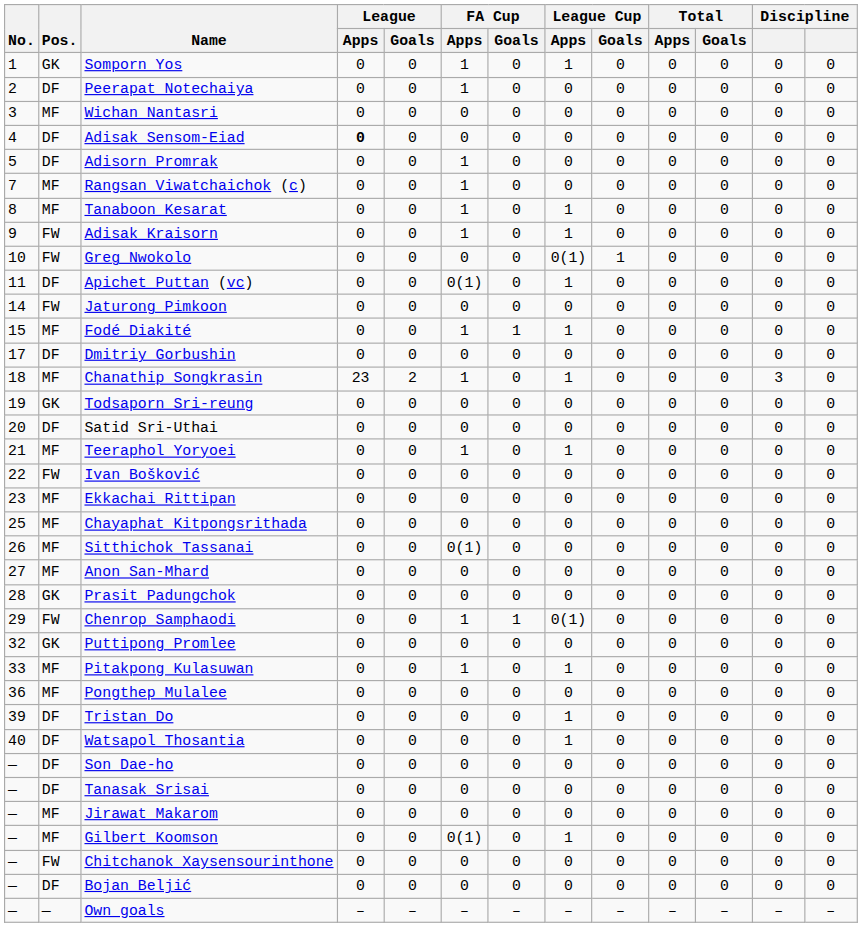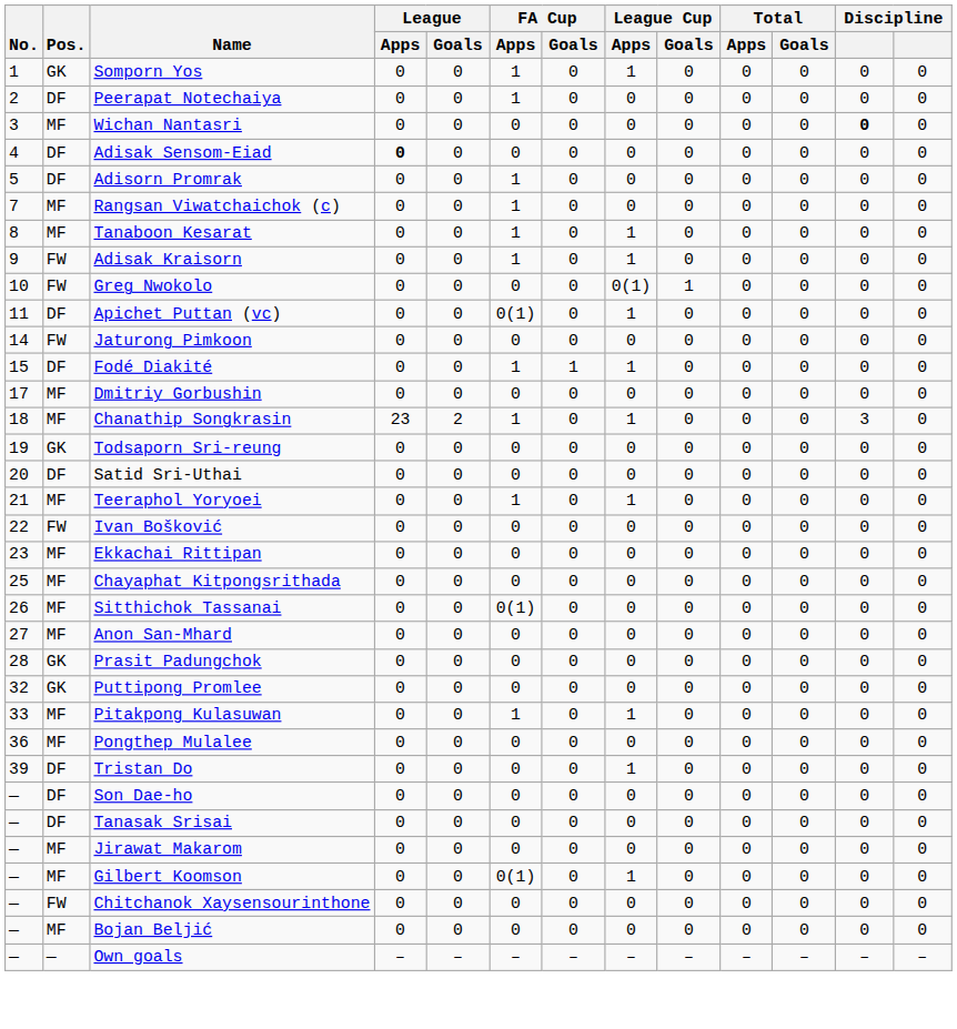 <table class="wikitable" style="text-align:center">
 <tr>
 <th rowspan="2" valign="bottom">No.</th>
 <th rowspan="2" valign="bottom">Pos.</th>
 <th rowspan="2" valign="bottom">Name</th>
 <th colspan="2" width="85">League</th>
 <th colspan="2" width="85">FA Cup</th>
 <th colspan="2" width="85">League Cup</th>
 <th colspan="2" width="85">Total</th>
 <th colspan="2" width="85">Discipline</th>
 </tr>
 <tr>
 <th>Apps</th>
 <th>Goals</th>
 <th>Apps</th>
 <th>Goals</th>
 <th>Apps</th>
 <th>Goals</th>
 <th>Apps</th>
 <th>Goals</th>
 <th></th>
 <th></th>
 </tr>
 <tr>
 <td align="left">1</td>
 <td align="left">GK</td>
 <td align="left"> <a href='#'>Somporn Yos</a></td>
 <td>0</td>
 <td>0</td>
 <td>1</td>
 <td>0</td>
 <td>1</td>
 <td>0</td>
 <td>0</td>
 <td>0</td>
 <td>0</td>
 <td>0</td>
 </tr>
 <tr>
 <td align="left">2</td>
 <td align="left">DF</td>
 <td align="left"> <a href='#'>Peerapat Notechaiya</a></td>
 <td>0</td>
 <td>0</td>
 <td>1</td>
 <td>0</td>
 <td>0</td>
 <td>0</td>
 <td>0</td>
 <td>0</td>
 <td>0</td>
 <td>0</td>
 </tr>
 <tr>
 <td align="left">3</td>
 <td align="left">MF</td>
 <td align="left"> <a href='#'>Wichan Nantasri</a></td>
 <td>0</td>
 <td>0</td>
 <td>0</td>
 <td>0</td>
 <td>0</td>
 <td>0</td>
 <td>0</td>
 <td>0</td>
-<td>0</td>
+<td><strong>0</strong></td>
 <td>0</td>
 </tr>
 <tr>
 <td align="left">4</td>
 <td align="left">DF</td>
 <td align="left"> <a href='#'>Adisak Sensom-Eiad</a></td>
 <td><strong>0</strong></td>
 <td>0</td>
 <td>0</td>
 <td>0</td>
 <td>0</td>
 <td>0</td>
 <td>0</td>
 <td>0</td>
 <td>0</td>
 <td>0</td>
 </tr>
 <tr>
 <td align="left">5</td>
 <td align="left">DF</td>
 <td align="left"> <a href='#'>Adisorn Promrak</a></td>
 <td>0</td>
 <td>0</td>
 <td>1</td>
 <td>0</td>
 <td>0</td>
 <td>0</td>
 <td>0</td>
 <td>0</td>
 <td>0</td>
 <td>0</td>
 </tr>
 <tr>
 <td align="left">7</td>
 <td align="left">MF</td>
 <td align="left"> <a href='#'>Rangsan Viwatchaichok</a> (<a href='#'>c</a>)</td>
 <td>0</td>
 <td>0</td>
 <td>1</td>
 <td>0</td>
 <td>0</td>
 <td>0</td>
 <td>0</td>
 <td>0</td>
 <td>0</td>
 <td>0</td>
 </tr>
 <tr>
 <td align="left">8</td>
 <td align="left">MF</td>
 <td align="left"> <a href='#'>Tanaboon Kesarat</a></td>
 <td>0</td>
 <td>0</td>
 <td>1</td>
 <td>0</td>
 <td>1</td>
 <td>0</td>
 <td>0</td>
 <td>0</td>
 <td>0</td>
 <td>0</td>
 </tr>
 <tr>
 <td align="left">9</td>
 <td align="left">FW</td>
 <td align="left"> <a href='#'>Adisak Kraisorn</a></td>
 <td>0</td>
 <td>0</td>
 <td>1</td>
 <td>0</td>
 <td>1</td>
 <td>0</td>
 <td>0</td>
 <td>0</td>
 <td>0</td>
 <td>0</td>
 </tr>
 <tr>
 <td align="left">10</td>
 <td align="left">FW</td>
 <td align="left"> <a href='#'>Greg Nwokolo</a></td>
 <td>0</td>
 <td>0</td>
 <td>0</td>
 <td>0</td>
 <td>0(1)</td>
 <td>1</td>
 <td>0</td>
 <td>0</td>
 <td>0</td>
 <td>0</td>
 </tr>
 <tr>
 <td align="left">11</td>
 <td align="left">DF</td>
 <td align="left"> <a href='#'>Apichet Puttan</a> (<a href='#'>vc</a>)</td>
 <td>0</td>
 <td>0</td>
 <td>0(1)</td>
 <td>0</td>
 <td>1</td>
 <td>0</td>
 <td>0</td>
 <td>0</td>
 <td>0</td>
 <td>0</td>
 </tr>
 <tr>
 <td align="left">14</td>
 <td align="left">FW</td>
 <td align="left"> <a href='#'>Jaturong Pimkoon</a></td>
 <td>0</td>
 <td>0</td>
 <td>0</td>
 <td>0</td>
 <td>0</td>
 <td>0</td>
 <td>0</td>
 <td>0</td>
 <td>0</td>
 <td>0</td>
 </tr>
 <tr>
 <td align="left">15</td>
-<td align="left">MF</td>
+<td align="left">DF</td>
 <td align="left"> <a href='#'>Fodé Diakité</a></td>
 <td>0</td>
 <td>0</td>
 <td>1</td>
 <td>1</td>
 <td>1</td>
 <td>0</td>
 <td>0</td>
 <td>0</td>
 <td>0</td>
 <td>0</td>
 </tr>
 <tr>
 <td align="left">17</td>
-<td align="left">DF</td>
+<td align="left">MF</td>
 <td align="left"> <a href='#'>Dmitriy Gorbushin</a></td>
 <td>0</td>
 <td>0</td>
 <td>0</td>
 <td>0</td>
 <td>0</td>
 <td>0</td>
 <td>0</td>
 <td>0</td>
 <td>0</td>
 <td>0</td>
 </tr>
 <tr>
 <td align="left">18</td>
 <td align="left">MF</td>
 <td align="left"> <a href='#'>Chanathip Songkrasin</a></td>
 <td>23</td>
 <td>2</td>
 <td>1</td>
 <td>0</td>
 <td>1</td>
 <td>0</td>
 <td>0</td>
 <td>0</td>
 <td>3</td>
 <td>0</td>
 </tr>
 <tr>
 <td align="left">19</td>
 <td align="left">GK</td>
 <td align="left"> <a href='#'>Todsaporn Sri-reung</a></td>
 <td>0</td>
 <td>0</td>
 <td>0</td>
 <td>0</td>
 <td>0</td>
 <td>0</td>
 <td>0</td>
 <td>0</td>
 <td>0</td>
 <td>0</td>
 </tr>
 <tr>
 <td align="left">20</td>
 <td align="left">DF</td>
 <td align="left"> Satid Sri-Uthai</td>
 <td>0</td>
 <td>0</td>
 <td>0</td>
 <td>0</td>
 <td>0</td>
 <td>0</td>
 <td>0</td>
 <td>0</td>
 <td>0</td>
 <td>0</td>
 </tr>
 <tr>
 <td align="left">21</td>
 <td align="left">MF</td>
 <td align="left"> <a href='#'>Teeraphol Yoryoei</a></td>
 <td>0</td>
 <td>0</td>
 <td>1</td>
 <td>0</td>
 <td>1</td>
 <td>0</td>
 <td>0</td>
 <td>0</td>
 <td>0</td>
 <td>0</td>
 </tr>
 <tr>
 <td align="left">22</td>
 <td align="left">FW</td>
 <td align="left"> <a href='#'>Ivan Bošković</a></td>
 <td>0</td>
 <td>0</td>
 <td>0</td>
 <td>0</td>
 <td>0</td>
 <td>0</td>
 <td>0</td>
 <td>0</td>
 <td>0</td>
 <td>0</td>
 </tr>
 <tr>
 <td align="left">23</td>
 <td align="left">MF</td>
 <td align="left"> <a href='#'>Ekkachai Rittipan</a></td>
 <td>0</td>
 <td>0</td>
 <td>0</td>
 <td>0</td>
 <td>0</td>
 <td>0</td>
 <td>0</td>
 <td>0</td>
 <td>0</td>
 <td>0</td>
 </tr>
 <tr>
 <td align="left">25</td>
 <td align="left">MF</td>
 <td align="left"> <a href='#'>Chayaphat Kitpongsrithada</a></td>
 <td>0</td>
 <td>0</td>
 <td>0</td>
 <td>0</td>
 <td>0</td>
 <td>0</td>
 <td>0</td>
 <td>0</td>
 <td>0</td>
 <td>0</td>
 </tr>
 <tr>
 <td align="left">26</td>
 <td align="left">MF</td>
 <td align="left"> <a href='#'>Sitthichok Tassanai</a></td>
 <td>0</td>
 <td>0</td>
 <td>0(1)</td>
 <td>0</td>
 <td>0</td>
 <td>0</td>
 <td>0</td>
 <td>0</td>
 <td>0</td>
 <td>0</td>
 </tr>
 <tr>
 <td align="left">27</td>
 <td align="left">MF</td>
 <td align="left"> <a href='#'>Anon San-Mhard</a></td>
 <td>0</td>
 <td>0</td>
 <td>0</td>
 <td>0</td>
 <td>0</td>
 <td>0</td>
 <td>0</td>
 <td>0</td>
 <td>0</td>
 <td>0</td>
 </tr>
 <tr>
 <td align="left">28</td>
 <td align="left">GK</td>
 <td align="left"> <a href='#'>Prasit Padungchok</a></td>
 <td>0</td>
 <td>0</td>
 <td>0</td>
 <td>0</td>
 <td>0</td>
 <td>0</td>
 <td>0</td>
 <td>0</td>
 <td>0</td>
 <td>0</td>
 </tr>
 <tr>
-<td align="left">29</td>
-<td align="left">FW</td>
-<td align="left"> <a href='#'>Chenrop Samphaodi</a></td>
-<td>0</td>
-<td>0</td>
-<td>1</td>
-<td>1</td>
-<td>0(1)</td>
-<td>0</td>
-<td>0</td>
-<td>0</td>
-<td>0</td>
-<td>0</td>
-</tr>
-<tr>
 <td align="left">32</td>
 <td align="left">GK</td>
 <td align="left"> <a href='#'>Puttipong Promlee</a></td>
 <td>0</td>
 <td>0</td>
 <td>0</td>
 <td>0</td>
 <td>0</td>
 <td>0</td>
 <td>0</td>
 <td>0</td>
 <td>0</td>
 <td>0</td>
 </tr>
 <tr>
 <td align="left">33</td>
 <td align="left">MF</td>
 <td align="left"> <a href='#'>Pitakpong Kulasuwan</a></td>
 <td>0</td>
 <td>0</td>
 <td>1</td>
 <td>0</td>
 <td>1</td>
 <td>0</td>
 <td>0</td>
 <td>0</td>
 <td>0</td>
 <td>0</td>
 </tr>
 <tr>
 <td align="left">36</td>
 <td align="left">MF</td>
 <td align="left"> <a href='#'>Pongthep Mulalee</a></td>
 <td>0</td>
 <td>0</td>
 <td>0</td>
 <td>0</td>
 <td>0</td>
 <td>0</td>
 <td>0</td>
 <td>0</td>
 <td>0</td>
 <td>0</td>
 </tr>
 <tr>
 <td align="left">39</td>
 <td align="left">DF</td>
 <td align="left"> <a href='#'>Tristan Do</a></td>
-<td>0</td>
-<td>0</td>
-<td>0</td>
-<td>0</td>
-<td>1</td>
-<td>0</td>
-<td>0</td>
-<td>0</td>
-<td>0</td>
-<td>0</td>
-</tr>
-<tr>
-<td align="left">40</td>
-<td align="left">DF</td>
-<td align="left"> <a href='#'>Watsapol Thosantia</a></td>
 <td>0</td>
 <td>0</td>
 <td>0</td>
 <td>0</td>
 <td>1</td>
 <td>0</td>
 <td>0</td>
 <td>0</td>
 <td>0</td>
 <td>0</td>
 </tr>
 <tr>
 <td align="left">—</td>
 <td align="left">DF</td>
 <td align="left"> <a href='#'>Son Dae-ho</a></td>
 <td>0</td>
 <td>0</td>
 <td>0</td>
 <td>0</td>
 <td>0</td>
 <td>0</td>
 <td>0</td>
 <td>0</td>
 <td>0</td>
 <td>0</td>
 </tr>
 <tr>
 <td align="left">—</td>
 <td align="left">DF</td>
 <td align="left"> <a href='#'>Tanasak Srisai</a></td>
 <td>0</td>
 <td>0</td>
 <td>0</td>
 <td>0</td>
 <td>0</td>
 <td>0</td>
 <td>0</td>
 <td>0</td>
 <td>0</td>
 <td>0</td>
 </tr>
 <tr>
 <td align="left">—</td>
 <td align="left">MF</td>
 <td align="left"> <a href='#'>Jirawat Makarom</a></td>
 <td>0</td>
 <td>0</td>
 <td>0</td>
 <td>0</td>
 <td>0</td>
 <td>0</td>
 <td>0</td>
 <td>0</td>
 <td>0</td>
 <td>0</td>
 </tr>
 <tr>
 <td align="left">—</td>
 <td align="left">MF</td>
 <td align="left"> <a href='#'>Gilbert Koomson</a></td>
 <td>0</td>
 <td>0</td>
 <td>0(1)</td>
 <td>0</td>
 <td>1</td>
 <td>0</td>
 <td>0</td>
 <td>0</td>
 <td>0</td>
 <td>0</td>
 </tr>
 <tr>
 <td align="left">—</td>
 <td align="left">FW</td>
 <td align="left"> <a href='#'>Chitchanok Xaysensourinthone</a></td>
 <td>0</td>
 <td>0</td>
 <td>0</td>
 <td>0</td>
 <td>0</td>
 <td>0</td>
 <td>0</td>
 <td>0</td>
 <td>0</td>
 <td>0</td>
 </tr>
 <tr>
 <td align="left">—</td>
-<td align="left">DF</td>
+<td align="left">MF</td>
 <td align="left"> <a href='#'>Bojan Beljić</a></td>
 <td>0</td>
 <td>0</td>
 <td>0</td>
 <td>0</td>
 <td>0</td>
 <td>0</td>
 <td>0</td>
 <td>0</td>
 <td>0</td>
 <td>0</td>
 </tr>
 <tr>
 <td align="left">—</td>
 <td align="left">—</td>
 <td align="left"><a href='#'>Own goals</a></td>
 <td>–</td>
 <td>–</td>
 <td>–</td>
 <td>–</td>
 <td>–</td>
 <td>–</td>
 <td>–</td>
 <td>–</td>
 <td>–</td>
 <td>–</td>
 </tr>
 </table>
